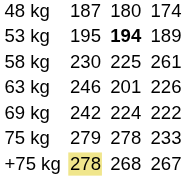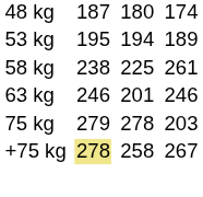 <table>
 <tr>
 <td>48 kg<br></td>
 <td></td>
 <td>187</td>
 <td></td>
 <td>180</td>
 <td></td>
 <td>174</td>
 </tr>
 <tr>
 <td>53 kg<br></td>
 <td></td>
 <td>195</td>
 <td></td>
-<td><strong>194</strong></td>
+<td>194</td>
 <td></td>
 <td>189</td>
 </tr>
 <tr>
 <td>58 kg<br></td>
 <td></td>
-<td>230</td>
+<td>238</td>
 <td></td>
 <td>225</td>
 <td></td>
 <td>261</td>
 </tr>
 <tr>
 <td>63 kg<br></td>
 <td></td>
 <td>246</td>
 <td></td>
 <td>201</td>
 <td></td>
-<td>226</td>
-</tr>
-<tr>
-<td>69 kg<br></td>
-<td></td>
-<td>242</td>
-<td></td>
-<td>224</td>
-<td></td>
-<td>222</td>
+<td>246</td>
 </tr>
 <tr>
 <td>75 kg<br></td>
 <td></td>
 <td>279</td>
 <td></td>
 <td>278</td>
 <td></td>
-<td>233</td>
+<td>203</td>
 </tr>
 <tr>
 <td>+75 kg<br></td>
 <td></td>
 <td style="background: khaki;">278</td>
 <td></td>
-<td>268</td>
+<td>258</td>
 <td></td>
 <td>267</td>
 </tr>
 </table>
